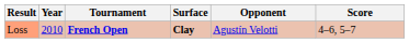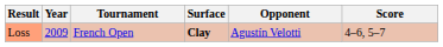 <table class="sortable wikitable">
 <tr>
 <th style="width:40px;">Result</th>
 <th style="width:30px;">Year</th>
 <th style="width:150px;">Tournament</th>
 <th style="width:50px;">Surface</th>
 <th style="width:150px;">Opponent</th>
 <th style="width:125px;" class="unsortable">Score</th>
 </tr>
 <tr style="background:#ebc2af;">
 <td style="background:#ffa07a;">Loss</td>
-<td><a href='#'>2010</a></td>
-<td><strong><a href='#'>French Open</a></strong></td>
+<td><a href='#'>2009</a></td>
+<td><a href='#'>French Open</a></td>
 <td><strong>Clay</strong></td>
 <td> <a href='#'>Agustín Velotti</a></td>
 <td>4–6, 5–7</td>
 </tr>
 </table>
